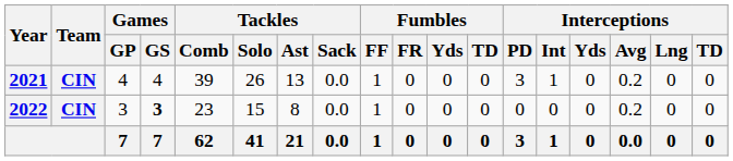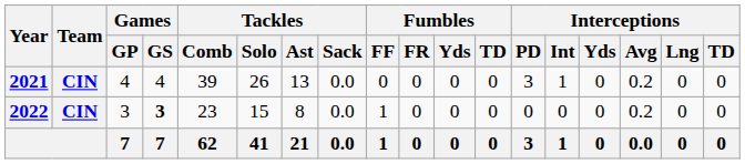 <table class="wikitable" style="text-align:center;">
 <tr>
 <th rowspan="2">Year</th>
 <th rowspan="2">Team</th>
 <th colspan="2">Games</th>
 <th colspan="4">Tackles</th>
 <th colspan="4">Fumbles</th>
 <th colspan="6">Interceptions</th>
 </tr>
 <tr>
 <th>GP</th>
 <th>GS</th>
 <th>Comb</th>
 <th>Solo</th>
 <th>Ast</th>
 <th>Sack</th>
 <th>FF</th>
 <th>FR</th>
 <th>Yds</th>
 <th>TD</th>
 <th>PD</th>
 <th>Int</th>
 <th>Yds</th>
 <th>Avg</th>
 <th>Lng</th>
 <th>TD</th>
 </tr>
 <tr>
 <th><a href='#'>2021</a></th>
 <th><a href='#'>CIN</a></th>
 <td>4</td>
 <td>4</td>
 <td>39</td>
 <td>26</td>
 <td>13</td>
 <td>0.0</td>
-<td>1</td>
+<td>0</td>
 <td>0</td>
 <td>0</td>
 <td>0</td>
 <td>3</td>
 <td>1</td>
 <td>0</td>
 <td>0.2</td>
 <td>0</td>
 <td>0</td>
 </tr>
 <tr>
 <th><a href='#'>2022</a></th>
 <th><a href='#'>CIN</a></th>
 <td>3</td>
 <td><strong>3</strong></td>
 <td>23</td>
 <td>15</td>
 <td>8</td>
 <td>0.0</td>
 <td>1</td>
 <td>0</td>
 <td>0</td>
 <td>0</td>
 <td>0</td>
 <td>0</td>
 <td>0</td>
 <td>0.2</td>
 <td>0</td>
 <td>0</td>
 </tr>
 <tr align="center">
 <th colspan="2"></th>
 <th>7</th>
 <th>7</th>
 <th>62</th>
 <th>41</th>
 <th>21</th>
 <th>0.0</th>
 <th>1</th>
 <th>0</th>
 <th>0</th>
 <th>0</th>
 <th>3</th>
 <th>1</th>
 <th>0</th>
 <th>0.0</th>
 <th>0</th>
 <th>0</th>
 </tr>
 </table>
